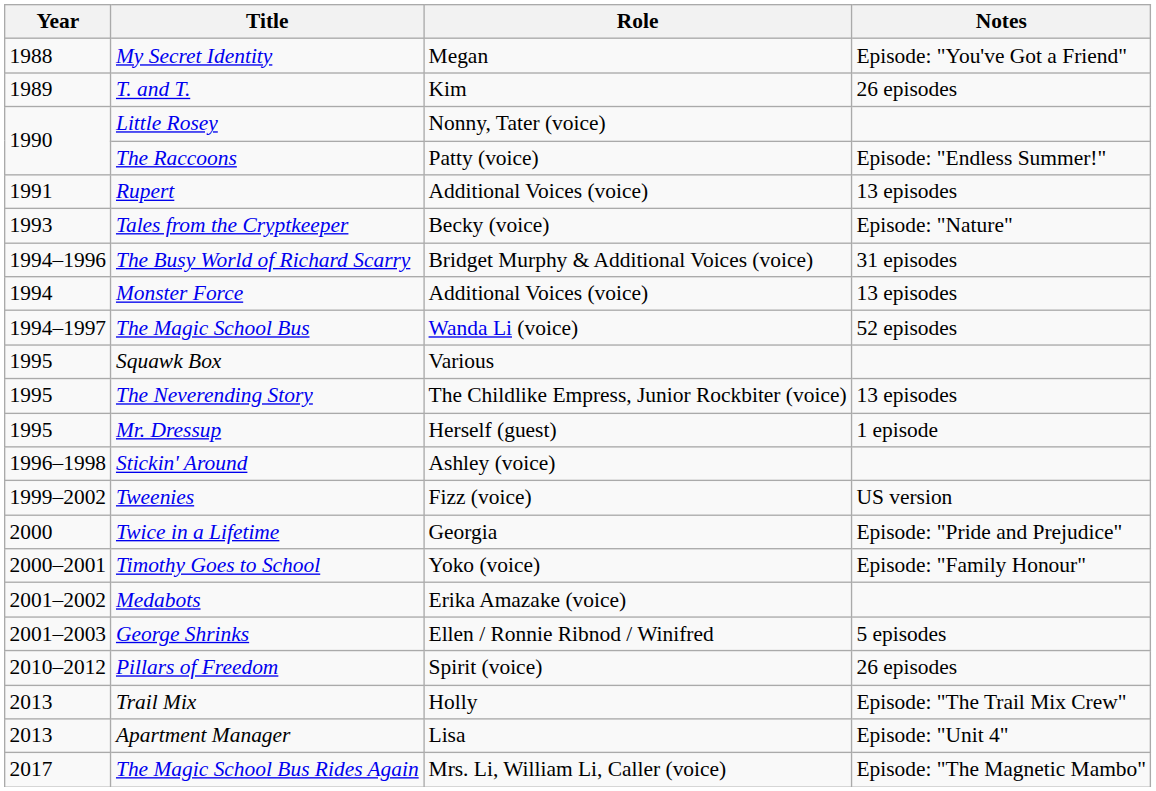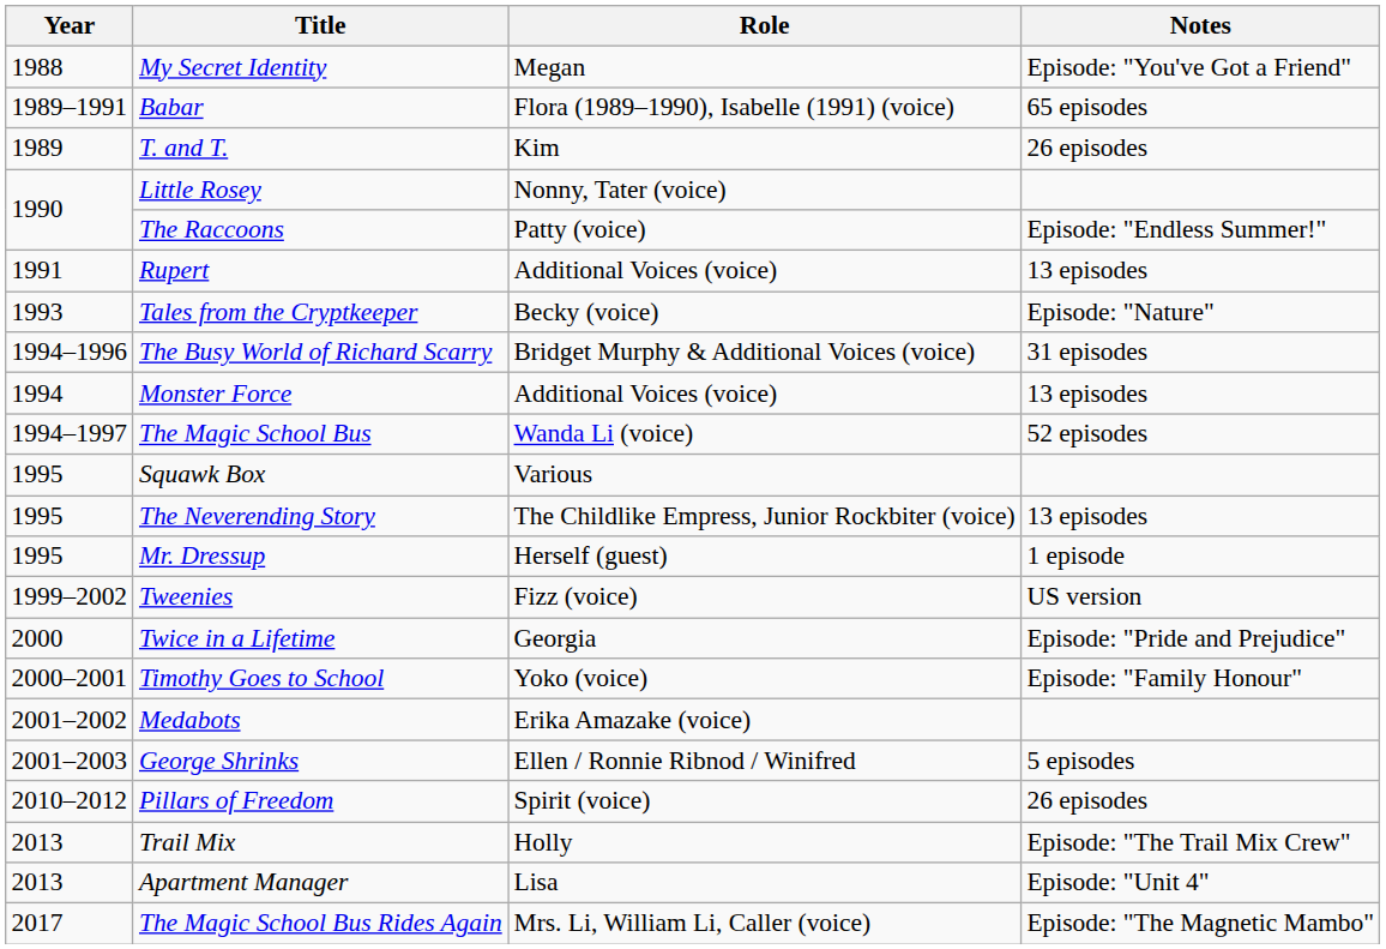 <table class="wikitable sortable">
 <tr>
 <th>Year</th>
 <th>Title</th>
 <th>Role</th>
 <th class="unsortable">Notes</th>
 </tr>
 <tr>
 <td>1988</td>
 <td><em><a href='#'>My Secret Identity</a></em></td>
 <td>Megan</td>
 <td>Episode: "You've Got a Friend"</td>
+</tr>
+<tr>
+<td>1989–1991</td>
+<td><em><a href='#'>Babar</a></em></td>
+<td>Flora (1989–1990), Isabelle (1991) (voice)</td>
+<td>65 episodes</td>
 </tr>
 <tr>
 <td>1989</td>
 <td><em><a href='#'>T. and T.</a></em></td>
 <td>Kim</td>
 <td>26 episodes</td>
 </tr>
 <tr>
 <td rowspan=2>1990</td>
 <td><em><a href='#'>Little Rosey</a></em></td>
 <td>Nonny, Tater (voice)</td>
 <td></td>
 </tr>
 <tr>
 <td data-sort-value="Raccoons, The"><em><a href='#'>The Raccoons</a></em></td>
 <td>Patty (voice)</td>
 <td>Episode: "Endless Summer!"</td>
 </tr>
 <tr>
 <td>1991</td>
 <td><em><a href='#'>Rupert</a></em></td>
 <td>Additional Voices (voice)</td>
 <td>13 episodes</td>
 </tr>
 <tr>
 <td>1993</td>
 <td><em><a href='#'>Tales from the Cryptkeeper</a></em></td>
 <td>Becky (voice)</td>
 <td>Episode: "Nature"</td>
 </tr>
 <tr>
 <td>1994–1996</td>
 <td data-sort-value="Busy World of Richard Scarry, The"><em><a href='#'>The Busy World of Richard Scarry</a></em></td>
 <td>Bridget Murphy & Additional Voices (voice)</td>
 <td>31 episodes</td>
 </tr>
 <tr>
 <td>1994</td>
 <td><em><a href='#'>Monster Force</a></em></td>
 <td>Additional Voices (voice)</td>
 <td>13 episodes</td>
 </tr>
 <tr>
 <td>1994–1997</td>
 <td data-sort-value="Magic School Bus, The"><em><a href='#'>The Magic School Bus</a></em></td>
 <td><a href='#'>Wanda Li</a> (voice)</td>
 <td>52 episodes</td>
 </tr>
 <tr>
 <td>1995</td>
 <td><em>Squawk Box</em></td>
 <td>Various</td>
 <td></td>
 </tr>
 <tr>
 <td>1995</td>
 <td data-sort-value="Neverending Story, The"><em><a href='#'>The Neverending Story</a></em></td>
 <td>The Childlike Empress, Junior Rockbiter (voice)</td>
 <td>13 episodes</td>
 </tr>
 <tr>
 <td>1995</td>
 <td><em><a href='#'>Mr. Dressup</a></em></td>
 <td>Herself (guest)</td>
 <td>1 episode</td>
 </tr>
 <tr>
-<td>1996–1998</td>
-<td><em><a href='#'>Stickin' Around</a></em></td>
-<td>Ashley (voice)</td>
-<td></td>
-</tr>
-<tr>
 <td>1999–2002</td>
 <td><em><a href='#'>Tweenies</a></em></td>
 <td>Fizz (voice)</td>
 <td>US version</td>
 </tr>
 <tr>
 <td>2000</td>
 <td><em><a href='#'>Twice in a Lifetime</a></em></td>
 <td>Georgia</td>
 <td>Episode: "Pride and Prejudice"</td>
 </tr>
 <tr>
 <td>2000–2001</td>
 <td><em><a href='#'>Timothy Goes to School</a></em></td>
 <td>Yoko (voice)</td>
 <td>Episode: "Family Honour"</td>
 </tr>
 <tr>
 <td>2001–2002</td>
 <td><em><a href='#'>Medabots</a></em></td>
 <td>Erika Amazake (voice)</td>
 </tr>
 <tr>
 <td>2001–2003</td>
 <td><em><a href='#'>George Shrinks</a></em></td>
 <td>Ellen / Ronnie Ribnod / Winifred</td>
 <td>5 episodes</td>
 </tr>
 <tr>
 <td>2010–2012</td>
 <td><em><a href='#'>Pillars of Freedom</a></em></td>
 <td>Spirit (voice)</td>
 <td>26 episodes</td>
 </tr>
 <tr>
 <td>2013</td>
 <td><em>Trail Mix</em></td>
 <td>Holly</td>
 <td>Episode: "The Trail Mix Crew"</td>
 </tr>
 <tr>
 <td>2013</td>
 <td><em>Apartment Manager</em></td>
 <td>Lisa</td>
 <td>Episode: "Unit 4"</td>
 </tr>
 <tr>
 <td>2017</td>
 <td data-sort-value="Magic School Bus Rides Again, The"><em><a href='#'>The Magic School Bus Rides Again</a></em></td>
 <td>Mrs. Li, William Li, Caller (voice)</td>
 <td>Episode: "The Magnetic Mambo"</td>
 </tr>
 </table>
